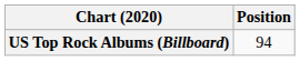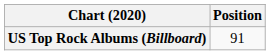 <table class="wikitable plainrowheaders" style="text-align:center">
 <tr>
 <th scope="col">Chart (2020)</th>
 <th scope="col">Position</th>
 </tr>
 <tr>
 <th scope="row">US Top Rock Albums (<em>Billboard</em>)</th>
-<td>94</td>
+<td>91</td>
 </tr>
 </table>
